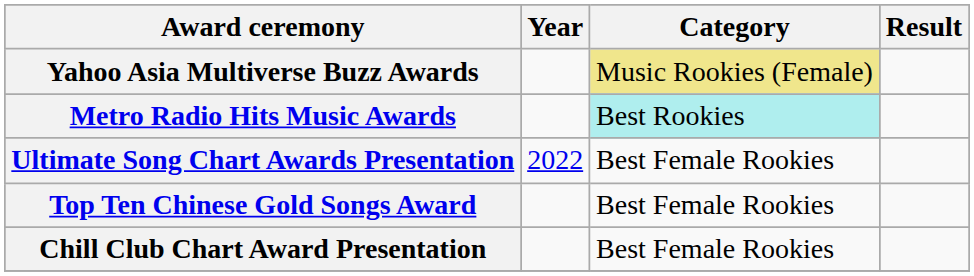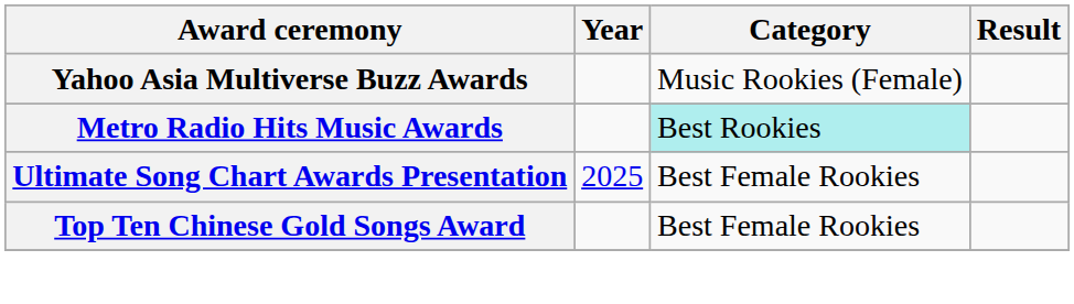 <table class="wikitable plainrowheaders">
 <tr>
 <th scope="col">Award ceremony</th>
 <th scope="col">Year</th>
 <th scope="col">Category</th>
 <th scope="col">Result</th>
 </tr>
 <tr>
 <th scope="row">Yahoo Asia Multiverse Buzz Awards</th>
 <td></td>
-<td style="background: khaki;">Music Rookies (Female)</td>
+<td>Music Rookies (Female)</td>
 <td></td>
 </tr>
 <tr>
 <th scope="row"><a href='#'>Metro Radio Hits Music Awards</a></th>
 <td></td>
 <td style="background: paleturquoise;">Best Rookies</td>
 <td></td>
 </tr>
 <tr>
 <th scope="row"><a href='#'>Ultimate Song Chart Awards Presentation</a></th>
-<td><a href='#'>2022</a></td>
+<td><a href='#'>2025</a></td>
 <td>Best Female Rookies</td>
 <td></td>
 </tr>
 <tr>
 <th scope="row"><a href='#'>Top Ten Chinese Gold Songs Award</a></th>
 <td></td>
 <td>Best Female Rookies</td>
 <td></td>
 </tr>
 <tr>
-<th scope="row">Chill Club Chart Award Presentation</th>
-<td></td>
-<td>Best Female Rookies</td>
-<td></td>
-</tr>
-<tr>
 </tr>
 </table>
